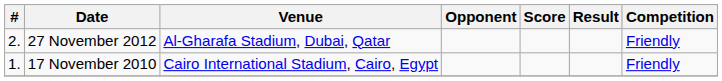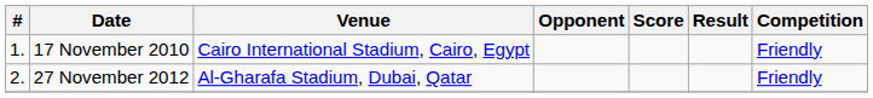 <table class="wikitable" style="font-size:90%; text-align: left;">
 <tr bgcolor="#CCCCCC" align="center">
 <th>#</th>
 <th>Date</th>
 <th>Venue</th>
 <th>Opponent</th>
 <th>Score</th>
 <th>Result</th>
 <th>Competition</th>
 </tr>
 <tr>
+<td>1.</td>
+<td>17 November 2010</td>
+<td><a href='#'>Cairo International Stadium</a>, <a href='#'>Cairo</a>, <a href='#'>Egypt</a></td>
+<td></td>
+<td></td>
+<td></td>
+<td><a href='#'>Friendly</a></td>
+</tr>
+<tr>
 <td>2.</td>
 <td>27 November 2012</td>
 <td><a href='#'>Al-Gharafa Stadium</a>, <a href='#'>Dubai</a>, <a href='#'>Qatar</a></td>
 <td></td>
 <td></td>
 <td></td>
 <td><a href='#'>Friendly</a></td>
 </tr>
 <tr>
-<td>1.</td>
-<td>17 November 2010</td>
-<td><a href='#'>Cairo International Stadium</a>, <a href='#'>Cairo</a>, <a href='#'>Egypt</a></td>
-<td></td>
-<td></td>
-<td></td>
-<td><a href='#'>Friendly</a></td>
-</tr>
-<tr>
 </tr>
 </table>
